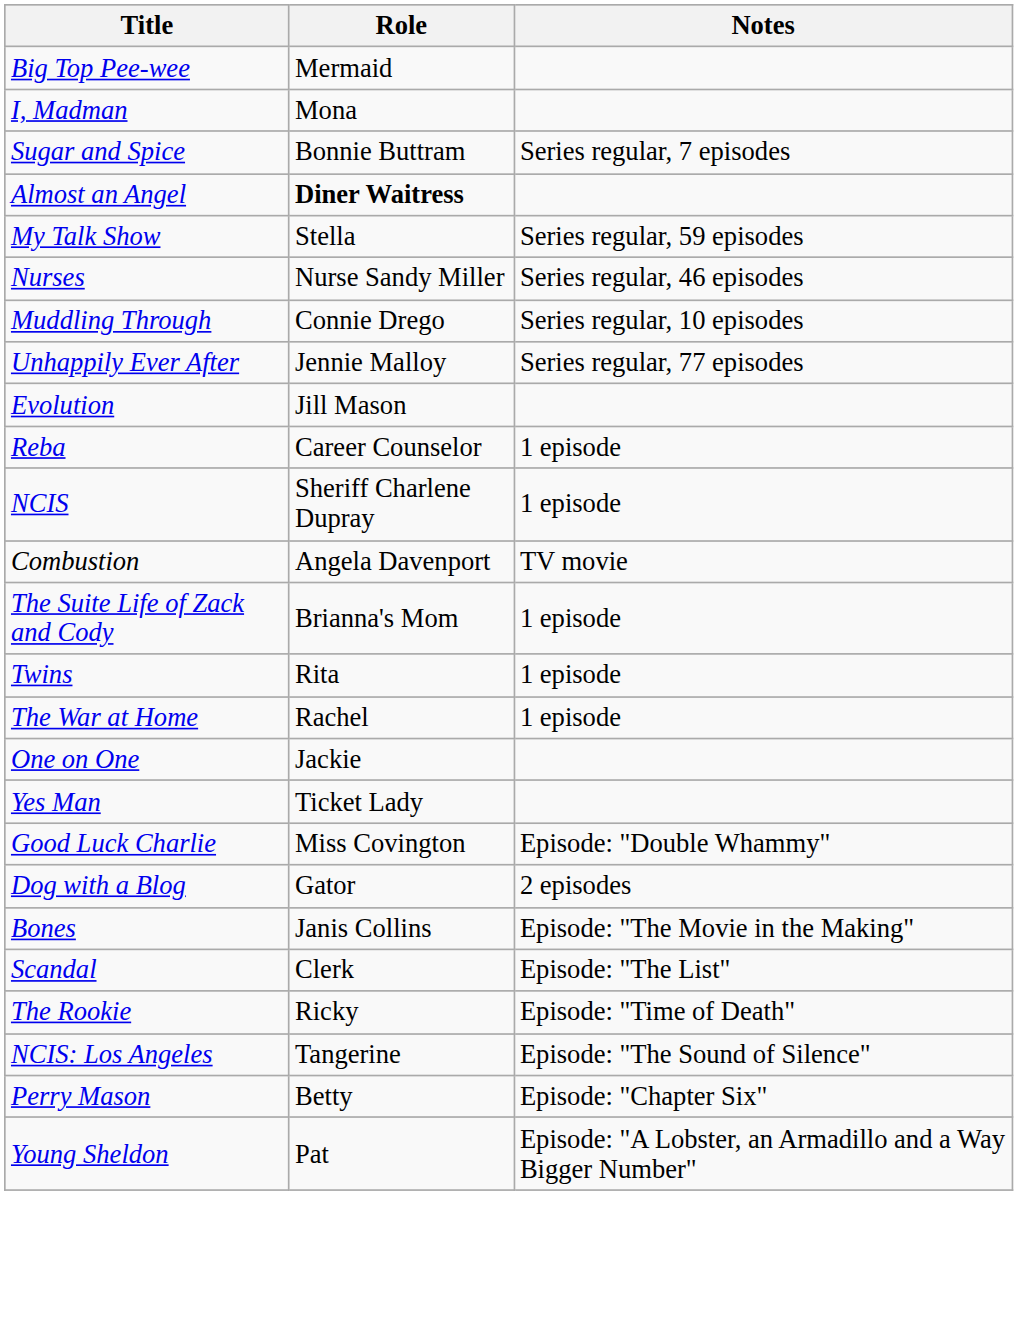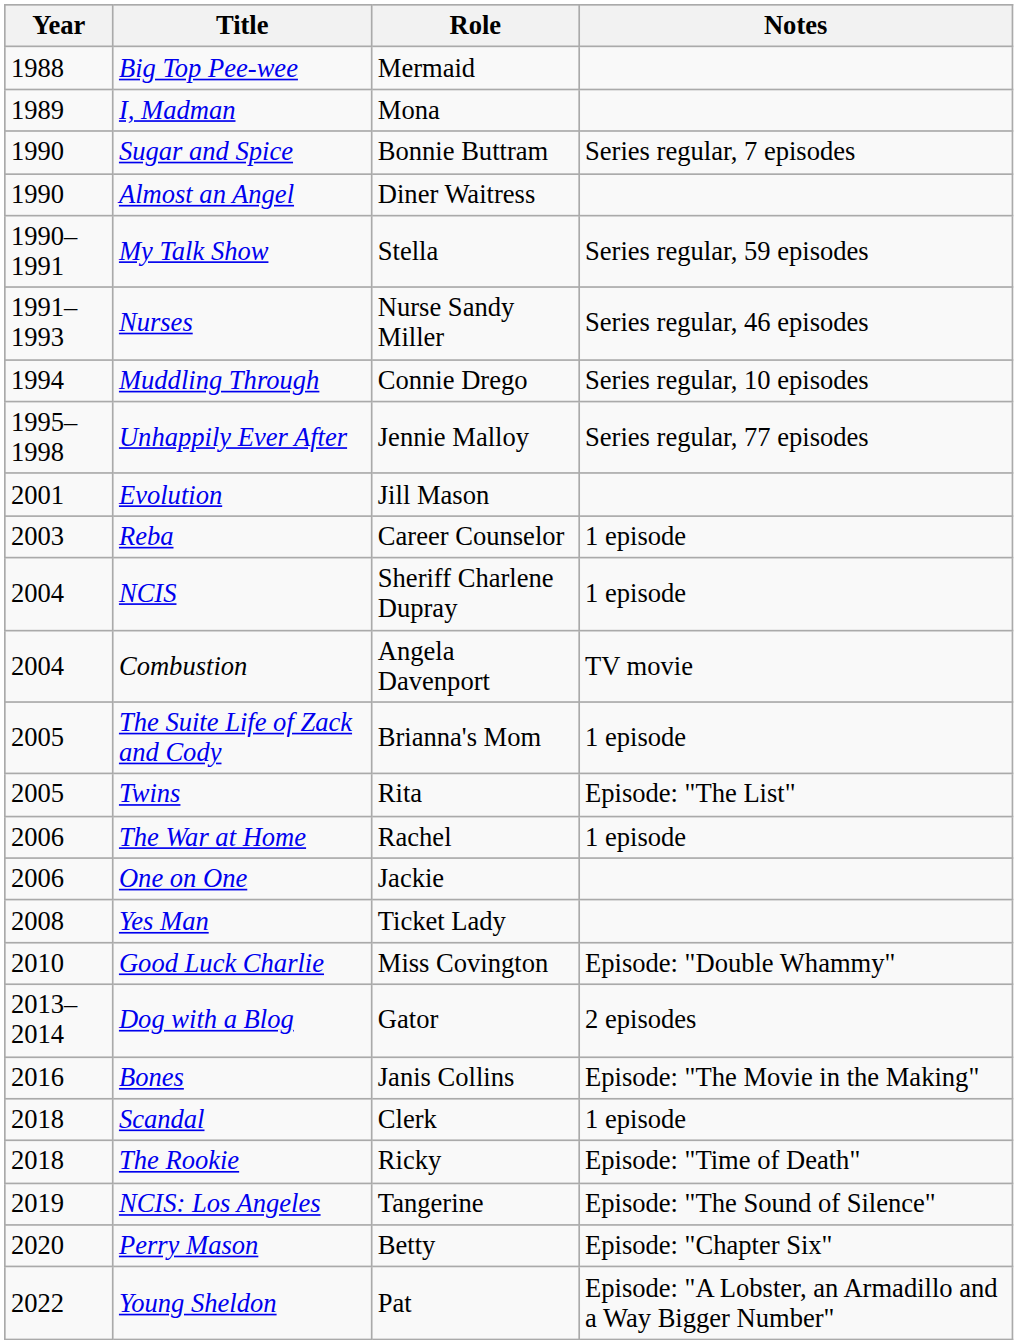 <table class="wikitable sortable">
 <tr>
+<th>Year</th>
 <th>Title</th>
 <th>Role</th>
 <th class="unsortable">Notes</th>
 </tr>
 <tr>
+<td>1988</td>
 <td><em><a href='#'>Big Top Pee-wee</a></em></td>
 <td>Mermaid</td>
 <td></td>
 </tr>
 <tr>
+<td>1989</td>
 <td><em><a href='#'>I, Madman</a></em></td>
 <td>Mona</td>
 <td></td>
 </tr>
 <tr>
+<td>1990</td>
 <td><em><a href='#'>Sugar and Spice</a></em></td>
 <td>Bonnie Buttram</td>
 <td>Series regular, 7 episodes</td>
 </tr>
 <tr>
+<td>1990</td>
 <td><em><a href='#'>Almost an Angel</a></em></td>
-<td><strong>Diner Waitress</strong></td>
+<td>Diner Waitress</td>
 <td></td>
 </tr>
 <tr>
+<td>1990–1991</td>
 <td><em><a href='#'>My Talk Show</a></em></td>
 <td>Stella</td>
 <td>Series regular, 59 episodes</td>
 </tr>
 <tr>
+<td>1991–1993</td>
 <td><em><a href='#'>Nurses</a></em></td>
 <td>Nurse Sandy Miller</td>
 <td>Series regular, 46 episodes</td>
 </tr>
 <tr>
+<td>1994</td>
 <td><em><a href='#'>Muddling Through</a></em></td>
 <td>Connie Drego</td>
 <td>Series regular, 10 episodes</td>
 </tr>
 <tr>
+<td>1995–1998</td>
 <td><em><a href='#'>Unhappily Ever After</a></em></td>
 <td>Jennie Malloy</td>
 <td>Series regular, 77 episodes</td>
 </tr>
 <tr>
+<td>2001</td>
 <td><em><a href='#'>Evolution</a></em></td>
 <td>Jill Mason</td>
 <td></td>
 </tr>
 <tr>
+<td>2003</td>
 <td><em><a href='#'>Reba</a></em></td>
 <td>Career Counselor</td>
 <td>1 episode</td>
 </tr>
 <tr>
+<td>2004</td>
 <td><em><a href='#'>NCIS</a></em></td>
 <td>Sheriff Charlene Dupray</td>
 <td>1 episode</td>
 </tr>
 <tr>
+<td>2004</td>
 <td><em>Combustion</em></td>
 <td>Angela Davenport</td>
 <td>TV movie</td>
 </tr>
 <tr>
+<td>2005</td>
 <td><em><a href='#'>The Suite Life of Zack and Cody</a></em></td>
 <td>Brianna's Mom</td>
 <td>1 episode</td>
 </tr>
 <tr>
+<td>2005</td>
 <td><em><a href='#'>Twins</a></em></td>
 <td>Rita</td>
-<td>1 episode</td>
+<td>Episode: "The List"</td>
 </tr>
 <tr>
+<td>2006</td>
 <td><em><a href='#'>The War at Home</a></em></td>
 <td>Rachel</td>
 <td>1 episode</td>
 </tr>
 <tr>
+<td>2006</td>
 <td><em><a href='#'>One on One</a></em></td>
 <td>Jackie</td>
 <td></td>
 </tr>
 <tr>
+<td>2008</td>
 <td><em><a href='#'>Yes Man</a></em></td>
 <td>Ticket Lady</td>
 <td></td>
 </tr>
 <tr>
+<td>2010</td>
 <td><em><a href='#'>Good Luck Charlie</a></em></td>
 <td>Miss Covington</td>
 <td>Episode: "Double Whammy"</td>
 </tr>
 <tr>
+<td>2013–2014</td>
 <td><em><a href='#'>Dog with a Blog</a></em></td>
 <td>Gator</td>
 <td>2 episodes</td>
 </tr>
 <tr>
+<td>2016</td>
 <td><em><a href='#'>Bones</a></em></td>
 <td>Janis Collins</td>
 <td>Episode: "The Movie in the Making"</td>
 </tr>
 <tr>
+<td>2018</td>
 <td><em><a href='#'>Scandal</a></em></td>
 <td>Clerk</td>
-<td>Episode: "The List"</td>
+<td>1 episode</td>
 </tr>
 <tr>
+<td>2018</td>
 <td><em><a href='#'>The Rookie</a></em></td>
 <td>Ricky</td>
 <td>Episode: "Time of Death"</td>
 </tr>
 <tr>
+<td>2019</td>
 <td><em><a href='#'>NCIS: Los Angeles</a></em></td>
 <td>Tangerine</td>
 <td>Episode: "The Sound of Silence"</td>
 </tr>
 <tr>
+<td>2020</td>
 <td><em><a href='#'>Perry Mason</a></em></td>
 <td>Betty</td>
 <td>Episode: "Chapter Six"</td>
 </tr>
 <tr>
+<td>2022</td>
 <td><em><a href='#'>Young Sheldon</a></em></td>
 <td>Pat</td>
 <td>Episode: "A Lobster, an Armadillo and a Way Bigger Number"</td>
 </tr>
 </table>
